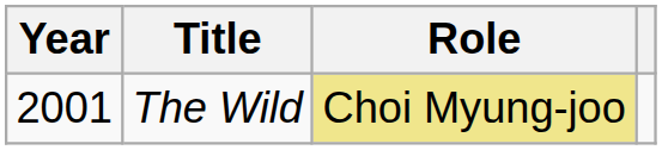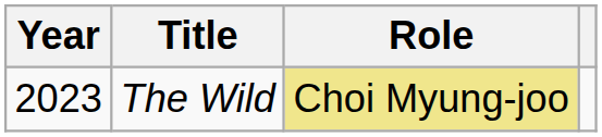 <table class="wikitable plainrowheaders">
 <tr>
 <th scope="col">Year</th>
 <th scope="col">Title</th>
 <th scope="col">Role</th>
 <th scope="col"></th>
 </tr>
 <tr>
-<td>2001</td>
+<td>2023</td>
 <td><em>The Wild</em></td>
 <td style="background: khaki;">Choi Myung-joo</td>
 <td></td>
 </tr>
 </table>
